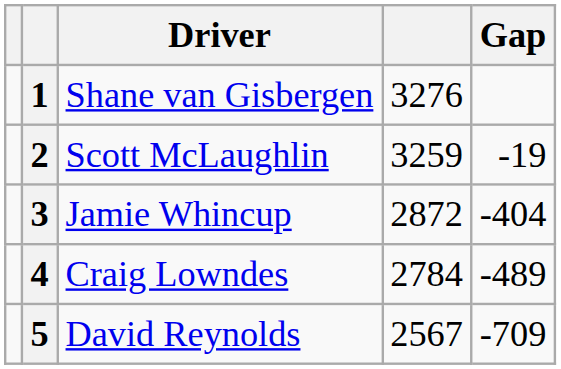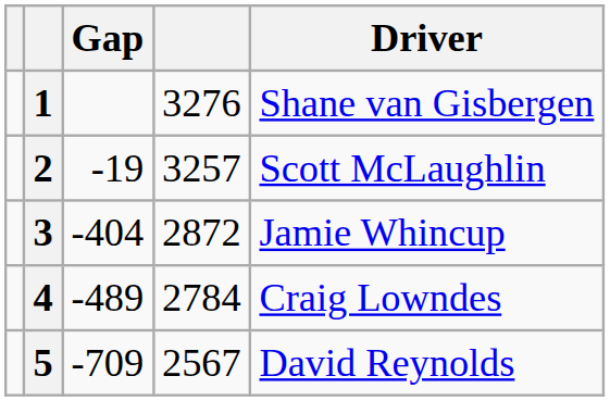 <table class="wikitable" style="font-size: 95%;">
 <tr>
 <th></th>
 <th></th>
+<th>Gap</th>
+<th></th>
 <th>Driver</th>
-<th></th>
-<th>Gap</th>
 </tr>
 <tr>
 <td align="left"></td>
 <th>1</th>
+<td align="right"></td>
+<td align="right">3276</td>
 <td> <a href='#'>Shane van Gisbergen</a></td>
-<td align="right">3276</td>
-<td align="right"></td>
 </tr>
 <tr>
 <td align="left"></td>
 <th>2</th>
+<td align="right">-19</td>
+<td align="right">3257</td>
 <td> <a href='#'>Scott McLaughlin</a></td>
-<td align="right">3259</td>
-<td align="right">-19</td>
 </tr>
 <tr>
 <td align="left"></td>
 <th>3</th>
+<td align="right">-404</td>
+<td align="right">2872</td>
 <td> <a href='#'>Jamie Whincup</a></td>
-<td align="right">2872</td>
-<td align="right">-404</td>
 </tr>
 <tr>
 <td align="left"></td>
 <th>4</th>
+<td align="right">-489</td>
+<td align="right">2784</td>
 <td> <a href='#'>Craig Lowndes</a></td>
-<td align="right">2784</td>
-<td align="right">-489</td>
 </tr>
 <tr>
 <td align="left"></td>
 <th>5</th>
+<td align="right">-709</td>
+<td align="right">2567</td>
 <td> <a href='#'>David Reynolds</a></td>
-<td align="right">2567</td>
-<td align="right">-709</td>
 </tr>
 </table>
